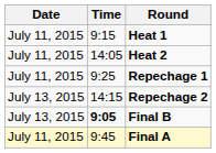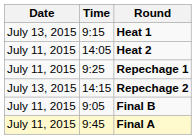 <table class="wikitable">
 <tr>
 <th>Date</th>
 <th>Time</th>
 <th>Round</th>
 </tr>
 <tr>
-<td>July 11, 2015</td>
+<td>July 13, 2015</td>
 <td>9:15</td>
 <td><strong>Heat 1</strong></td>
 </tr>
 <tr>
 <td>July 11, 2015</td>
 <td>14:05</td>
 <td><strong>Heat 2</strong></td>
 </tr>
 <tr>
 <td>July 11, 2015</td>
 <td>9:25</td>
 <td><strong>Repechage 1</strong></td>
 </tr>
 <tr>
 <td>July 13, 2015</td>
 <td>14:15</td>
 <td><strong>Repechage 2</strong></td>
 </tr>
 <tr>
-<td>July 13, 2015</td>
-<td><strong>9:05</strong></td>
+<td>July 11, 2015</td>
+<td>9:05</td>
 <td><strong>Final B</strong></td>
 </tr>
 <tr style=background:lemonchiffon>
 <td>July 11, 2015</td>
 <td>9:45</td>
 <td><strong>Final A</strong></td>
 </tr>
 </table>
